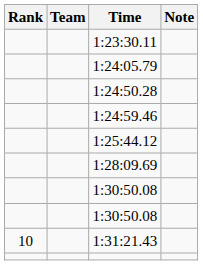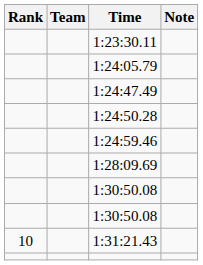 <table class="wikitable sortable" style=" text-align:center; font-size:95%;">
 <tr>
 </tr>
 <tr>
 <th>Rank</th>
 <th>Team</th>
 <th>Time</th>
 <th>Note</th>
 </tr>
 <tr>
 <td></td>
 <td align=left></td>
 <td>1:23:30.11</td>
 <td></td>
 </tr>
 <tr>
 <td></td>
 <td align=left></td>
 <td>1:24:05.79</td>
 <td></td>
 </tr>
 <tr>
 <td></td>
 <td align=left></td>
+<td>1:24:47.49</td>
+<td></td>
+</tr>
+<tr>
+<td></td>
+<td align=left></td>
 <td>1:24:50.28</td>
 <td></td>
 </tr>
 <tr>
 <td></td>
 <td align=left></td>
 <td>1:24:59.46</td>
-<td></td>
-</tr>
-<tr>
-<td></td>
-<td align=left></td>
-<td>1:25:44.12</td>
 <td></td>
 </tr>
 <tr>
 <td></td>
 <td align=left></td>
 <td>1:28:09.69</td>
 <td></td>
 </tr>
 <tr>
 <td></td>
 <td align=left></td>
 <td>1:30:50.08</td>
 <td></td>
 </tr>
 <tr>
 <td></td>
 <td align=left></td>
 <td>1:30:50.08</td>
 <td></td>
 </tr>
 <tr>
 <td>10</td>
 <td align=left></td>
 <td>1:31:21.43</td>
 <td></td>
 </tr>
 <tr>
 <td></td>
 <td align=left></td>
 <td></td>
 <td></td>
 </tr>
 </table>
